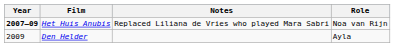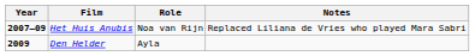 <table class="wikitable" style="font-size: 90%;">
 <tr style="background:#B0C4DE;">
 <th>Year</th>
 <th>Film</th>
+<th>Role</th>
 <th>Notes</th>
-<th>Role</th>
 </tr>
 <tr>
 <td><strong>2007–09</strong></td>
 <td><em><a href='#'>Het Huis Anubis</a></em></td>
+<td>Noa van Rijn</td>
 <td>Replaced Liliana de Vries who played Mara Sabri</td>
-<td>Noa van Rijn</td>
 </tr>
 <tr>
-<td>2009</td>
+<td><strong>2009</strong></td>
 <td><em><a href='#'>Den Helder</a></em></td>
+<td>Ayla</td>
 <td></td>
-<td>Ayla</td>
 </tr>
 </table>
